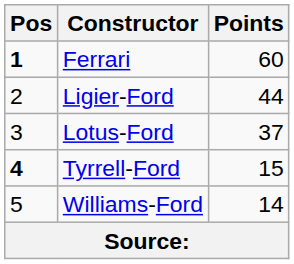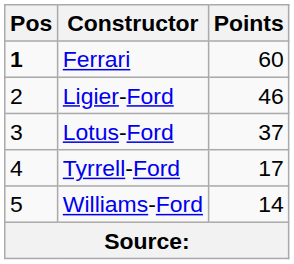 <table class="wikitable" style="font-size: 95%;">
 <tr>
 <th>Pos</th>
 <th>Constructor</th>
 <th>Points</th>
 </tr>
 <tr>
 <td><strong>1</strong></td>
 <td> <a href='#'>Ferrari</a></td>
 <td align="right">60</td>
 </tr>
 <tr>
 <td>2</td>
 <td> <a href='#'>Ligier</a>-<a href='#'>Ford</a></td>
-<td align="right">44</td>
+<td align="right">46</td>
 </tr>
 <tr>
 <td>3</td>
 <td> <a href='#'>Lotus</a>-<a href='#'>Ford</a></td>
 <td align="right">37</td>
 </tr>
 <tr>
-<td><strong>4</strong></td>
+<td>4</td>
 <td> <a href='#'>Tyrrell</a>-<a href='#'>Ford</a></td>
-<td align="right">15</td>
+<td align="right">17</td>
 </tr>
 <tr>
 <td>5</td>
 <td> <a href='#'>Williams</a>-<a href='#'>Ford</a></td>
 <td align="right">14</td>
 </tr>
 <tr>
 <th colspan=4>Source: </th>
 </tr>
 </table>
